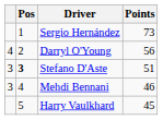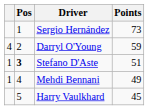 <table class="wikitable" style="font-size: 95%;">
 <tr>
 <th></th>
 <th>Pos</th>
 <th>Driver</th>
 <th>Points</th>
 </tr>
 <tr>
 <td align="left"></td>
 <td>1</td>
 <td> <a href='#'>Sergio Hernández</a></td>
 <td align="right">73</td>
 </tr>
 <tr>
 <td align="left"> 4</td>
 <td>2</td>
 <td> <a href='#'>Darryl O'Young</a></td>
-<td align="right">56</td>
+<td align="right">59</td>
 </tr>
 <tr>
-<td align="left"> 3</td>
+<td align="left"> 1</td>
 <td><strong>3</strong></td>
 <td> <a href='#'>Stefano D'Aste</a></td>
 <td align="right">51</td>
 </tr>
 <tr>
-<td align="left"> 3</td>
+<td align="left"> 1</td>
 <td>4</td>
 <td> <a href='#'>Mehdi Bennani</a></td>
-<td align="right">46</td>
+<td align="right">49</td>
 </tr>
 <tr>
 <td align="left"></td>
 <td>5</td>
 <td> <a href='#'>Harry Vaulkhard</a></td>
 <td align="right">45</td>
 </tr>
 </table>
